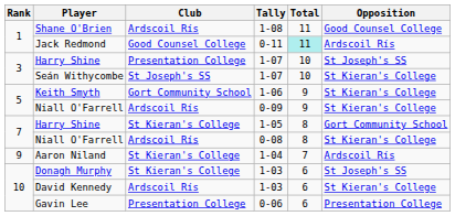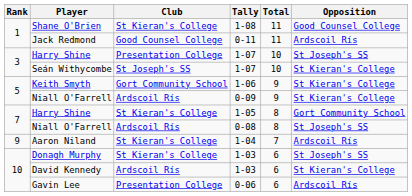 <table class="wikitable">
 <tr>
 <th>Rank</th>
 <th>Player</th>
 <th>Club</th>
 <th>Tally</th>
 <th>Total</th>
 <th>Opposition</th>
 </tr>
 <tr>
 <td rowspan="2" style="text-align:center;">1</td>
 <td><a href='#'>Shane O'Brien</a></td>
-<td><a href='#'>Ardscoil Rís</a></td>
+<td><a href='#'>St Kieran's College</a></td>
 <td align=center>1-08</td>
 <td align=center>11</td>
 <td><a href='#'>Good Counsel College</a></td>
 </tr>
 <tr>
 <td>Jack Redmond</td>
 <td><a href='#'>Good Counsel College</a></td>
 <td align=center>0-11</td>
-<td align=center style="background: paleturquoise;">11</td>
+<td align=center>11</td>
 <td><a href='#'>Ardscoil Rís</a></td>
 </tr>
 <tr>
 <td rowspan="2" style="text-align:center;">3</td>
 <td><a href='#'>Harry Shine</a></td>
 <td><a href='#'>Presentation College</a></td>
 <td align=center>1-07</td>
 <td align=center>10</td>
 <td><a href='#'>St Joseph's SS</a></td>
 </tr>
 <tr>
 <td>Seán Withycombe</td>
 <td><a href='#'>St Joseph's SS</a></td>
 <td align=center>1-07</td>
 <td align=center>10</td>
 <td><a href='#'>St Kieran's College</a></td>
 </tr>
 <tr>
 <td rowspan="2" style="text-align:center;">5</td>
 <td><a href='#'>Keith Smyth</a></td>
 <td><a href='#'>Gort Community School</a></td>
 <td align=center>1-06</td>
 <td align=center>9</td>
 <td><a href='#'>St Kieran's College</a></td>
 </tr>
 <tr>
 <td>Niall O'Farrell</td>
 <td><a href='#'>Ardscoil Rís</a></td>
 <td align=center>0-09</td>
 <td align=center>9</td>
 <td><a href='#'>St Kieran's College</a></td>
 </tr>
 <tr>
 <td rowspan="2" style="text-align:center;">7</td>
 <td><a href='#'>Harry Shine</a></td>
 <td><a href='#'>St Kieran's College</a></td>
 <td align=center>1-05</td>
 <td align=center>8</td>
 <td><a href='#'>Gort Community School</a></td>
 </tr>
 <tr>
 <td>Niall O'Farrell</td>
 <td><a href='#'>Ardscoil Rís</a></td>
 <td align=center>0-08</td>
 <td align=center>8</td>
-<td><a href='#'>St Kieran's College</a></td>
+<td><a href='#'>St Joseph's SS</a></td>
 </tr>
 <tr>
 <td rowspan="1" style="text-align:center;">9</td>
 <td>Aaron Niland</td>
 <td><a href='#'>St Kieran's College</a></td>
 <td align=center>1-04</td>
 <td align=center>7</td>
 <td><a href='#'>Ardscoil Rís</a></td>
 </tr>
 <tr>
 <td rowspan="3" style="text-align:center;">10</td>
 <td><a href='#'>Donagh Murphy</a></td>
 <td><a href='#'>St Kieran's College</a></td>
 <td align=center>1-03</td>
 <td align=center>6</td>
 <td><a href='#'>St Joseph's SS</a></td>
 </tr>
 <tr>
 <td>David Kennedy</td>
 <td><a href='#'>Ardscoil Rís</a></td>
 <td align=center>1-03</td>
 <td align=center>6</td>
 <td><a href='#'>St Kieran's College</a></td>
 </tr>
 <tr>
 <td>Gavin Lee</td>
 <td><a href='#'>Presentation College</a></td>
 <td align=center>0-06</td>
 <td align=center>6</td>
-<td><a href='#'>Presentation College</a></td>
+<td><a href='#'>Ardscoil Rís</a></td>
 </tr>
 </table>
